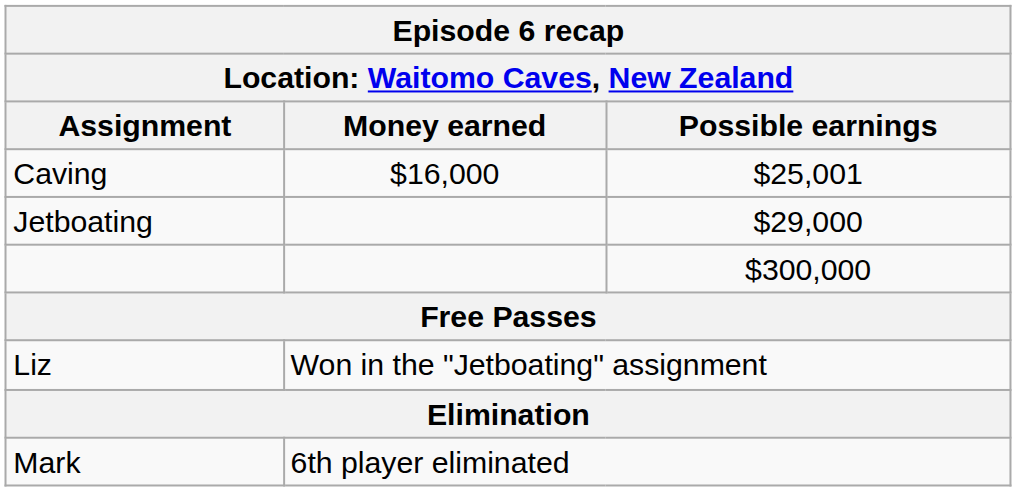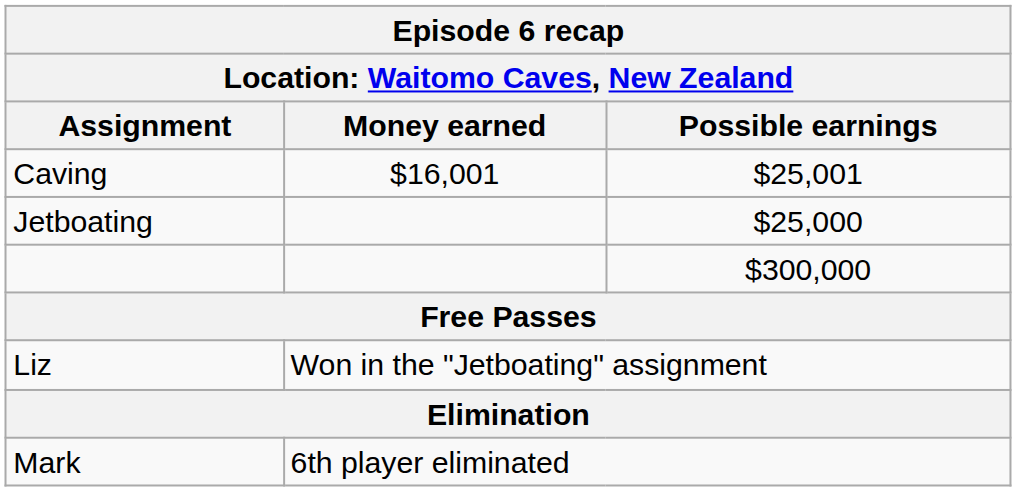 <table class="wikitable" style="font-size: 95%; margin: 10px" align="right" width="40%">
 <tr>
 <th colspan=3>Episode 6 recap</th>
 </tr>
 <tr>
 <th colspan=3>Location: <a href='#'>Waitomo Caves</a>, <a href='#'>New Zealand</a></th>
 </tr>
 <tr>
 <th>Assignment</th>
 <th>Money earned</th>
 <th>Possible earnings</th>
 </tr>
 <tr>
 <td>Caving</td>
-<td align="center">$16,000</td>
+<td align="center">$16,001</td>
 <td align="center">$25,001</td>
 </tr>
 <tr>
 <td>Jetboating</td>
 <td align="center"></td>
-<td align="center">$29,000</td>
+<td align="center">$25,000</td>
 </tr>
 <tr>
 <td><strong></strong></td>
 <td align="center"><strong></strong></td>
 <td align="center">$300,000</td>
 </tr>
 <tr>
 <th colspan=3>Free Passes</th>
 </tr>
 <tr>
 <td>Liz</td>
 <td colspan=2>Won in the "Jetboating" assignment</td>
 </tr>
 <tr>
 <th colspan=3>Elimination</th>
 </tr>
 <tr>
 <td>Mark</td>
 <td colspan=2>6th player eliminated</td>
 </tr>
 </table>
